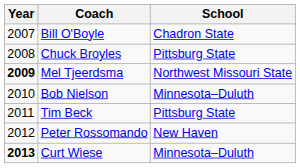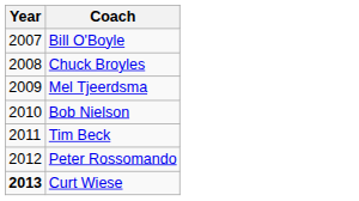 <table class="wikitable sortable">
 <tr>
 <th>Year</th>
 <th>Coach</th>
-<th>School</th>
 </tr>
 <tr>
 <td>2007</td>
 <td><a href='#'>Bill O'Boyle</a></td>
-<td><a href='#'>Chadron State</a></td>
 </tr>
 <tr>
 <td>2008</td>
 <td><a href='#'>Chuck Broyles</a></td>
-<td><a href='#'>Pittsburg State</a></td>
 </tr>
 <tr>
-<td><strong>2009</strong></td>
+<td>2009</td>
 <td><a href='#'>Mel Tjeerdsma</a></td>
-<td><a href='#'>Northwest Missouri State</a></td>
 </tr>
 <tr>
 <td>2010</td>
 <td><a href='#'>Bob Nielson</a></td>
-<td><a href='#'>Minnesota–Duluth</a></td>
 </tr>
 <tr>
 <td>2011</td>
 <td><a href='#'>Tim Beck</a></td>
-<td><a href='#'>Pittsburg State</a></td>
 </tr>
 <tr>
 <td>2012</td>
 <td><a href='#'>Peter Rossomando</a></td>
-<td><a href='#'>New Haven</a></td>
 </tr>
 <tr>
 <td><strong>2013</strong></td>
 <td><a href='#'>Curt Wiese</a></td>
-<td><a href='#'>Minnesota–Duluth</a></td>
 </tr>
 </table>
